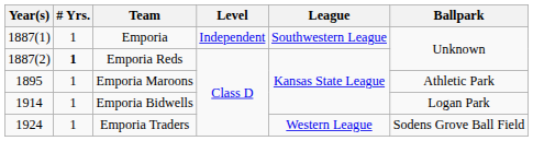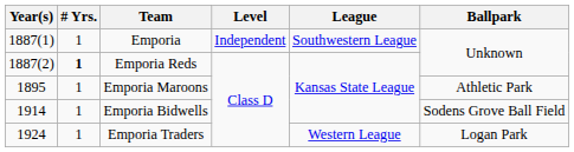 <table class="wikitable" style="text-align:center; font-size: 95%;">
 <tr>
 <th>Year(s)</th>
 <th># Yrs.</th>
 <th>Team</th>
 <th>Level</th>
 <th>League</th>
 <th>Ballpark</th>
 </tr>
 <tr>
 <td>1887(1)</td>
 <td>1</td>
 <td>Emporia</td>
 <td><a href='#'>Independent</a></td>
 <td><a href='#'>Southwestern League</a></td>
 <td rowspan=2>Unknown</td>
 </tr>
 <tr>
 <td>1887(2)</td>
 <td><strong>1</strong></td>
 <td>Emporia Reds</td>
 <td rowspan=4><a href='#'>Class D</a></td>
 <td rowspan=3><a href='#'>Kansas State League</a></td>
 </tr>
 <tr>
 <td>1895</td>
 <td>1</td>
 <td>Emporia Maroons</td>
 <td>Athletic Park</td>
 </tr>
 <tr>
 <td>1914</td>
 <td>1</td>
 <td>Emporia Bidwells</td>
-<td>Logan Park</td>
+<td>Sodens Grove Ball Field</td>
 </tr>
 <tr>
 <td>1924</td>
 <td>1</td>
 <td>Emporia Traders</td>
 <td><a href='#'>Western League</a></td>
-<td>Sodens Grove Ball Field</td>
+<td>Logan Park</td>
 </tr>
 </table>
